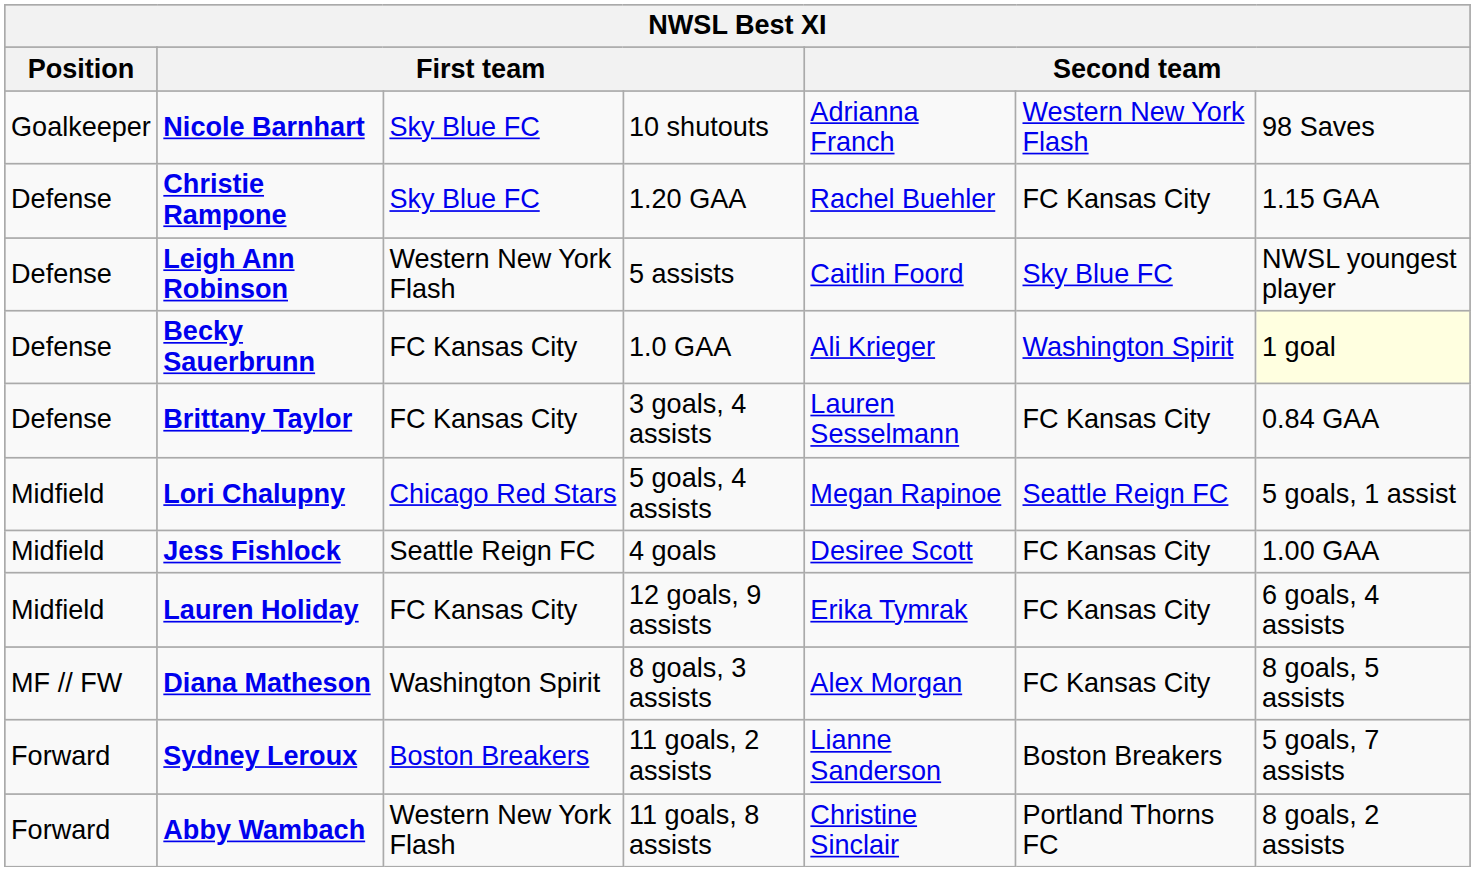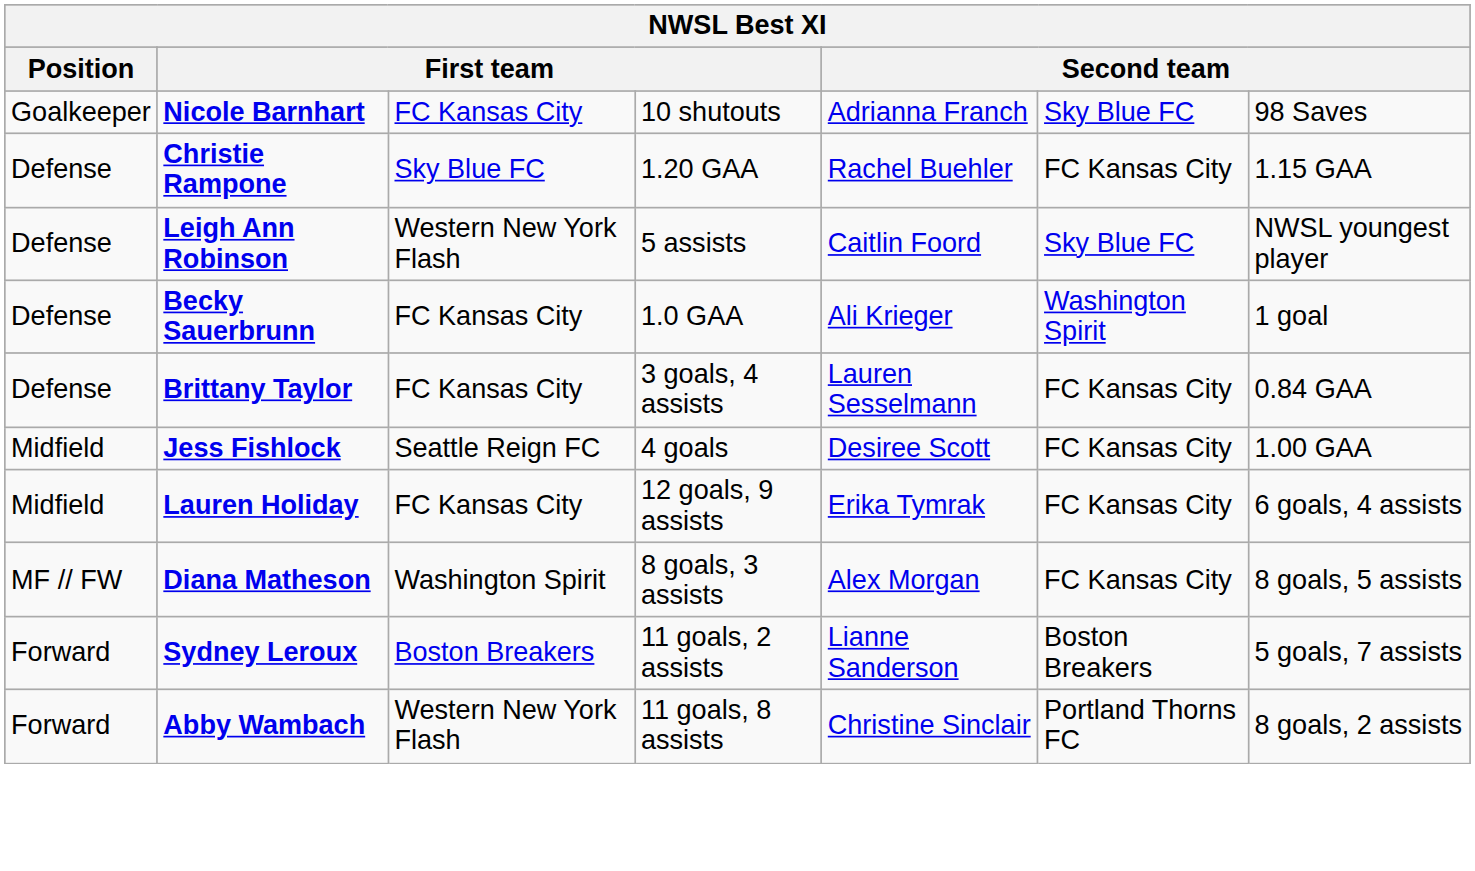 <table class="wikitable">
 <tr>
 <th colspan=7>NWSL Best XI </th>
 </tr>
 <tr>
 <th>Position</th>
 <th colspan=3>First team</th>
 <th colspan=3>Second team</th>
 </tr>
 <tr>
 <td>Goalkeeper</td>
 <td> <strong><a href='#'>Nicole Barnhart</a></strong></td>
-<td><a href='#'>Sky Blue FC</a></td>
+<td><a href='#'>FC Kansas City</a></td>
 <td>10 shutouts</td>
 <td> <a href='#'>Adrianna Franch</a></td>
-<td><a href='#'>Western New York Flash</a></td>
+<td><a href='#'>Sky Blue FC</a></td>
 <td>98 Saves</td>
 </tr>
 <tr>
 <td>Defense</td>
 <td> <strong><a href='#'>Christie Rampone</a></strong></td>
 <td><a href='#'>Sky Blue FC</a></td>
 <td>1.20 GAA</td>
 <td> <a href='#'>Rachel Buehler</a></td>
 <td>FC Kansas City</td>
 <td>1.15 GAA</td>
 </tr>
 <tr>
 <td>Defense</td>
 <td> <strong><a href='#'>Leigh Ann Robinson</a></strong></td>
 <td>Western New York Flash</td>
 <td>5 assists</td>
 <td> <a href='#'>Caitlin Foord</a></td>
 <td><a href='#'>Sky Blue FC</a></td>
 <td>NWSL youngest player</td>
 </tr>
 <tr>
 <td>Defense</td>
 <td> <strong><a href='#'>Becky Sauerbrunn</a></strong></td>
 <td>FC Kansas City</td>
 <td>1.0 GAA</td>
 <td> <a href='#'>Ali Krieger</a></td>
 <td><a href='#'>Washington Spirit</a></td>
-<td style="background: lightyellow;">1 goal</td>
+<td>1 goal</td>
 </tr>
 <tr>
 <td>Defense</td>
 <td> <strong><a href='#'>Brittany Taylor</a></strong></td>
 <td>FC Kansas City</td>
 <td>3 goals, 4 assists</td>
 <td> <a href='#'>Lauren Sesselmann</a></td>
 <td>FC Kansas City</td>
 <td>0.84 GAA</td>
-</tr>
-<tr>
-<td>Midfield</td>
-<td> <strong><a href='#'>Lori Chalupny</a></strong></td>
-<td><a href='#'>Chicago Red Stars</a></td>
-<td>5 goals, 4 assists</td>
-<td> <a href='#'>Megan Rapinoe</a></td>
-<td><a href='#'>Seattle Reign FC</a></td>
-<td>5 goals, 1 assist</td>
 </tr>
 <tr>
 <td>Midfield</td>
 <td> <strong><a href='#'>Jess Fishlock</a></strong></td>
 <td>Seattle Reign FC</td>
 <td>4 goals</td>
 <td> <a href='#'>Desiree Scott</a></td>
 <td>FC Kansas City</td>
 <td>1.00 GAA</td>
 </tr>
 <tr>
 <td>Midfield</td>
 <td> <strong><a href='#'>Lauren Holiday</a></strong></td>
 <td>FC Kansas City</td>
 <td>12 goals, 9 assists</td>
 <td> <a href='#'>Erika Tymrak</a></td>
 <td>FC Kansas City</td>
 <td>6 goals, 4 assists</td>
 </tr>
 <tr>
 <td>MF // FW</td>
 <td> <strong><a href='#'>Diana Matheson</a></strong></td>
 <td>Washington Spirit</td>
 <td>8 goals, 3 assists</td>
 <td> <a href='#'>Alex Morgan</a></td>
 <td>FC Kansas City</td>
 <td>8 goals, 5 assists</td>
 </tr>
 <tr>
 <td>Forward</td>
 <td> <strong><a href='#'>Sydney Leroux</a></strong></td>
 <td><a href='#'>Boston Breakers</a></td>
 <td>11 goals, 2 assists</td>
 <td> <a href='#'>Lianne Sanderson</a></td>
 <td>Boston Breakers</td>
 <td>5 goals, 7 assists</td>
 </tr>
 <tr>
 <td>Forward</td>
 <td> <strong><a href='#'>Abby Wambach</a></strong></td>
 <td>Western New York Flash</td>
 <td>11 goals, 8 assists</td>
 <td> <a href='#'>Christine Sinclair</a></td>
 <td>Portland Thorns FC</td>
 <td>8 goals, 2 assists</td>
 </tr>
 </table>
